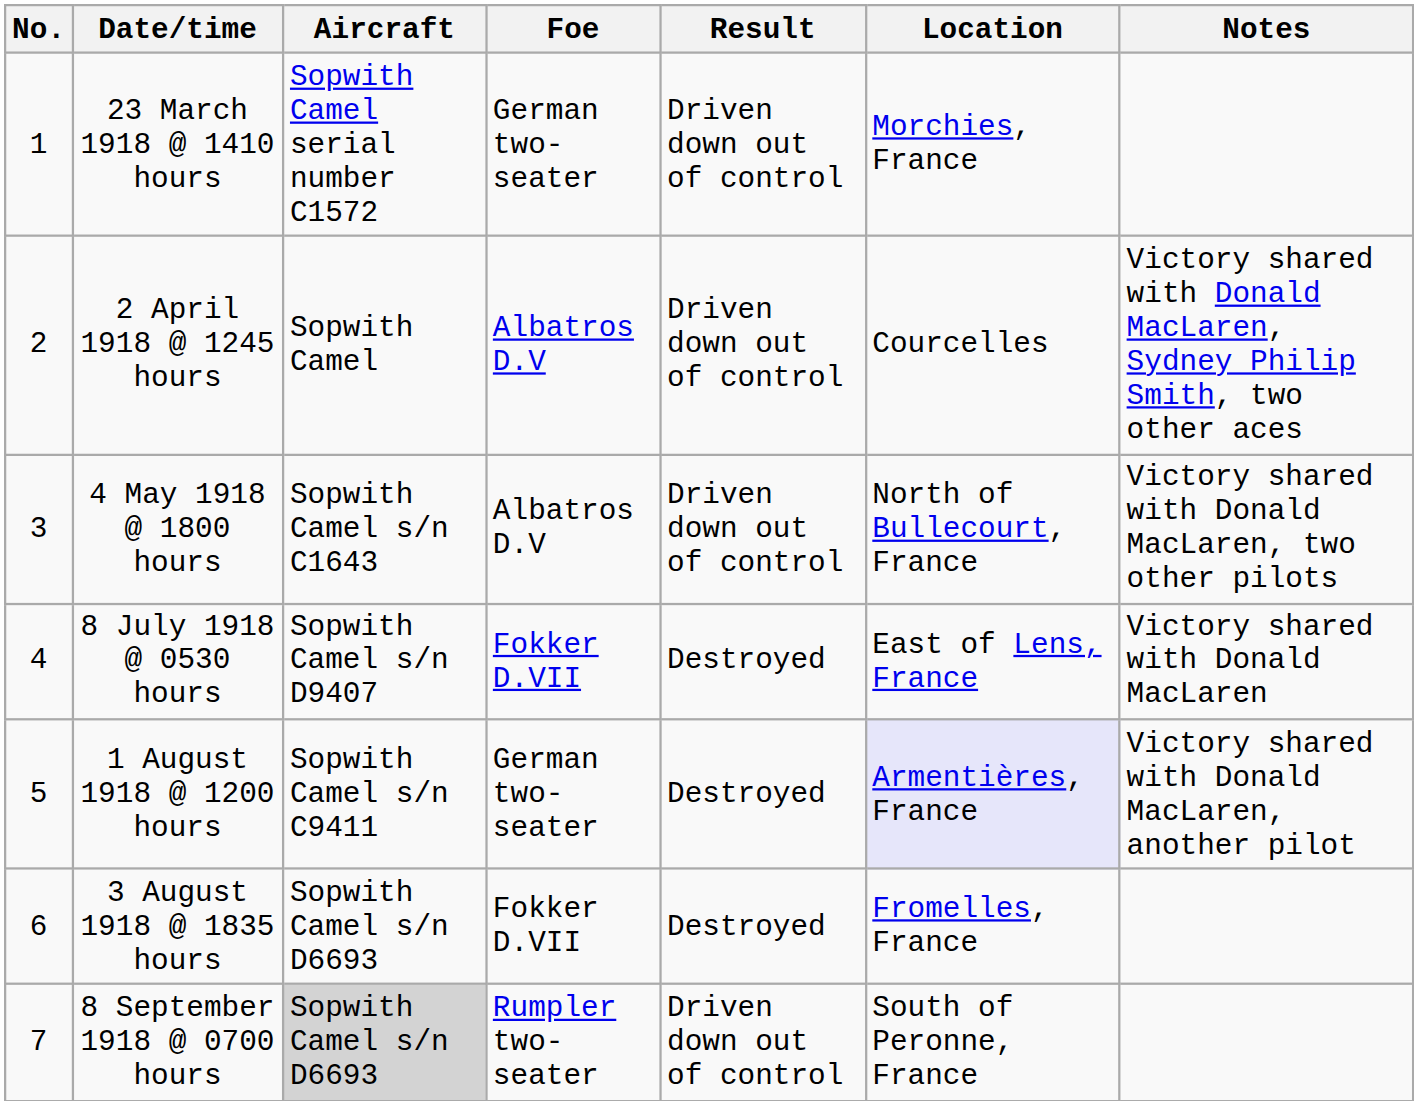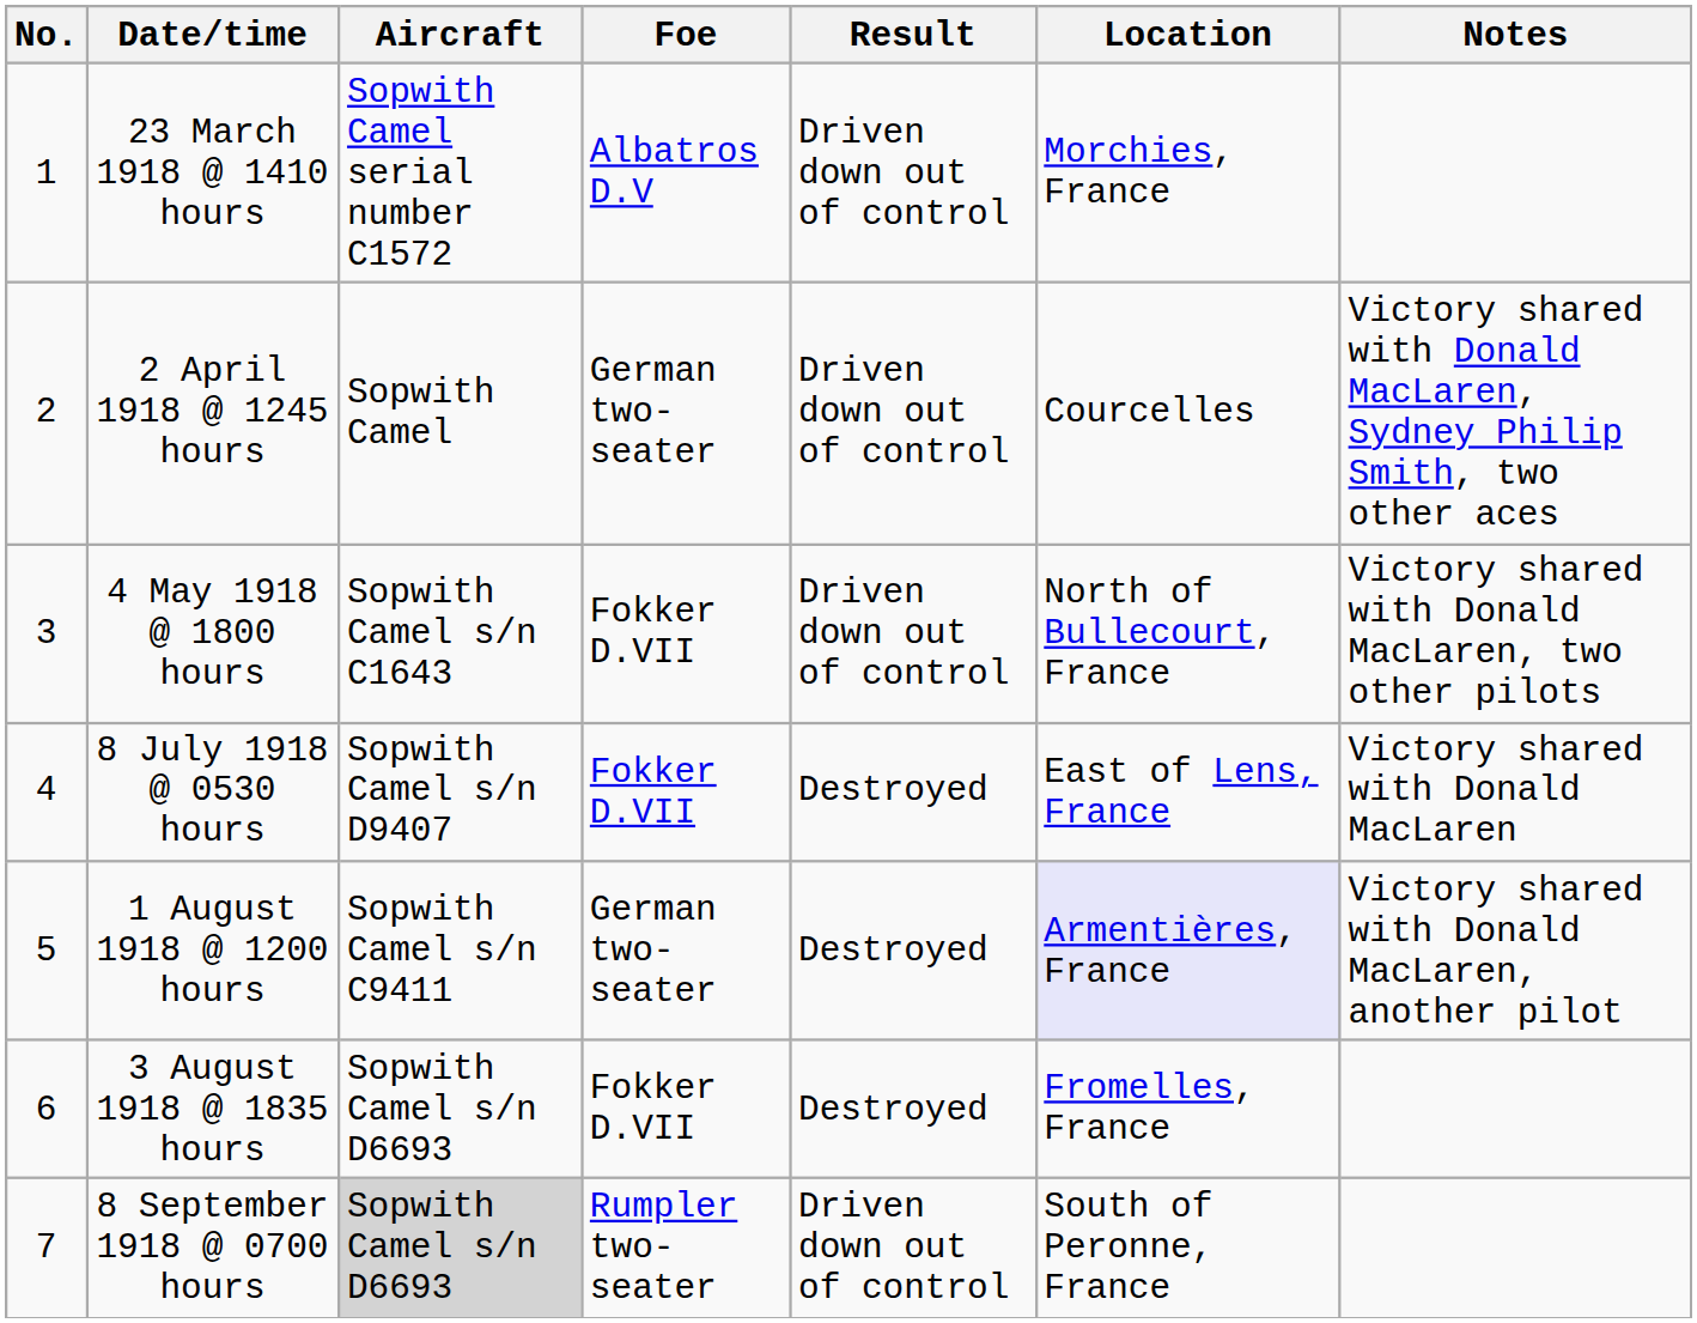 <table class="wikitable" border="1" style="margin: 1em auto 1em auto">
 <tr>
 <th>No.</th>
 <th>Date/time</th>
 <th>Aircraft</th>
 <th>Foe</th>
 <th>Result</th>
 <th>Location</th>
 <th>Notes</th>
 </tr>
 <tr>
 <td align="center">1</td>
 <td align="center">23 March 1918 @ 1410 hours</td>
 <td><a href='#'>Sopwith Camel</a> serial number C1572</td>
-<td>German two-seater</td>
+<td><a href='#'>Albatros D.V</a></td>
 <td>Driven down out of control</td>
 <td><a href='#'>Morchies</a>, France</td>
 <td></td>
 </tr>
 <tr>
 <td align="center">2</td>
 <td align="center">2 April 1918 @ 1245 hours</td>
 <td>Sopwith Camel</td>
-<td><a href='#'>Albatros D.V</a></td>
+<td>German two-seater</td>
 <td>Driven down out of control</td>
 <td>Courcelles</td>
 <td>Victory shared with <a href='#'>Donald MacLaren</a>, <a href='#'>Sydney Philip Smith</a>, two other aces</td>
 </tr>
 <tr>
 <td align="center">3</td>
 <td align="center">4 May 1918 @ 1800 hours</td>
 <td>Sopwith Camel s/n C1643</td>
-<td>Albatros D.V</td>
+<td>Fokker D.VII</td>
 <td>Driven down out of control</td>
 <td>North of <a href='#'>Bullecourt</a>, France</td>
 <td>Victory shared with Donald MacLaren, two other pilots</td>
 </tr>
 <tr>
 <td align="center">4</td>
 <td align="center">8 July 1918 @ 0530 hours</td>
 <td>Sopwith Camel s/n D9407</td>
 <td><a href='#'>Fokker D.VII</a></td>
 <td>Destroyed</td>
 <td>East of <a href='#'>Lens, France</a></td>
 <td>Victory shared with Donald MacLaren</td>
 </tr>
 <tr>
 <td align="center">5</td>
 <td align="center">1 August 1918 @ 1200 hours</td>
 <td>Sopwith Camel s/n C9411</td>
 <td>German two-seater</td>
 <td>Destroyed</td>
 <td style="background: lavender;"><a href='#'>Armentières</a>, France</td>
 <td>Victory shared with Donald MacLaren, another pilot</td>
 </tr>
 <tr>
 <td align="center">6</td>
 <td align="center">3 August 1918 @ 1835 hours</td>
 <td>Sopwith Camel s/n D6693</td>
 <td>Fokker D.VII</td>
 <td>Destroyed</td>
 <td><a href='#'>Fromelles</a>, France</td>
 <td></td>
 </tr>
 <tr>
 <td align="center">7</td>
 <td align="center">8 September 1918 @ 0700 hours</td>
 <td style="background: lightgrey;">Sopwith Camel s/n D6693</td>
 <td><a href='#'>Rumpler</a> two-seater</td>
 <td>Driven down out of control</td>
 <td>South of Peronne, France</td>
 <td></td>
 </tr>
 <tr>
 </tr>
 </table>
